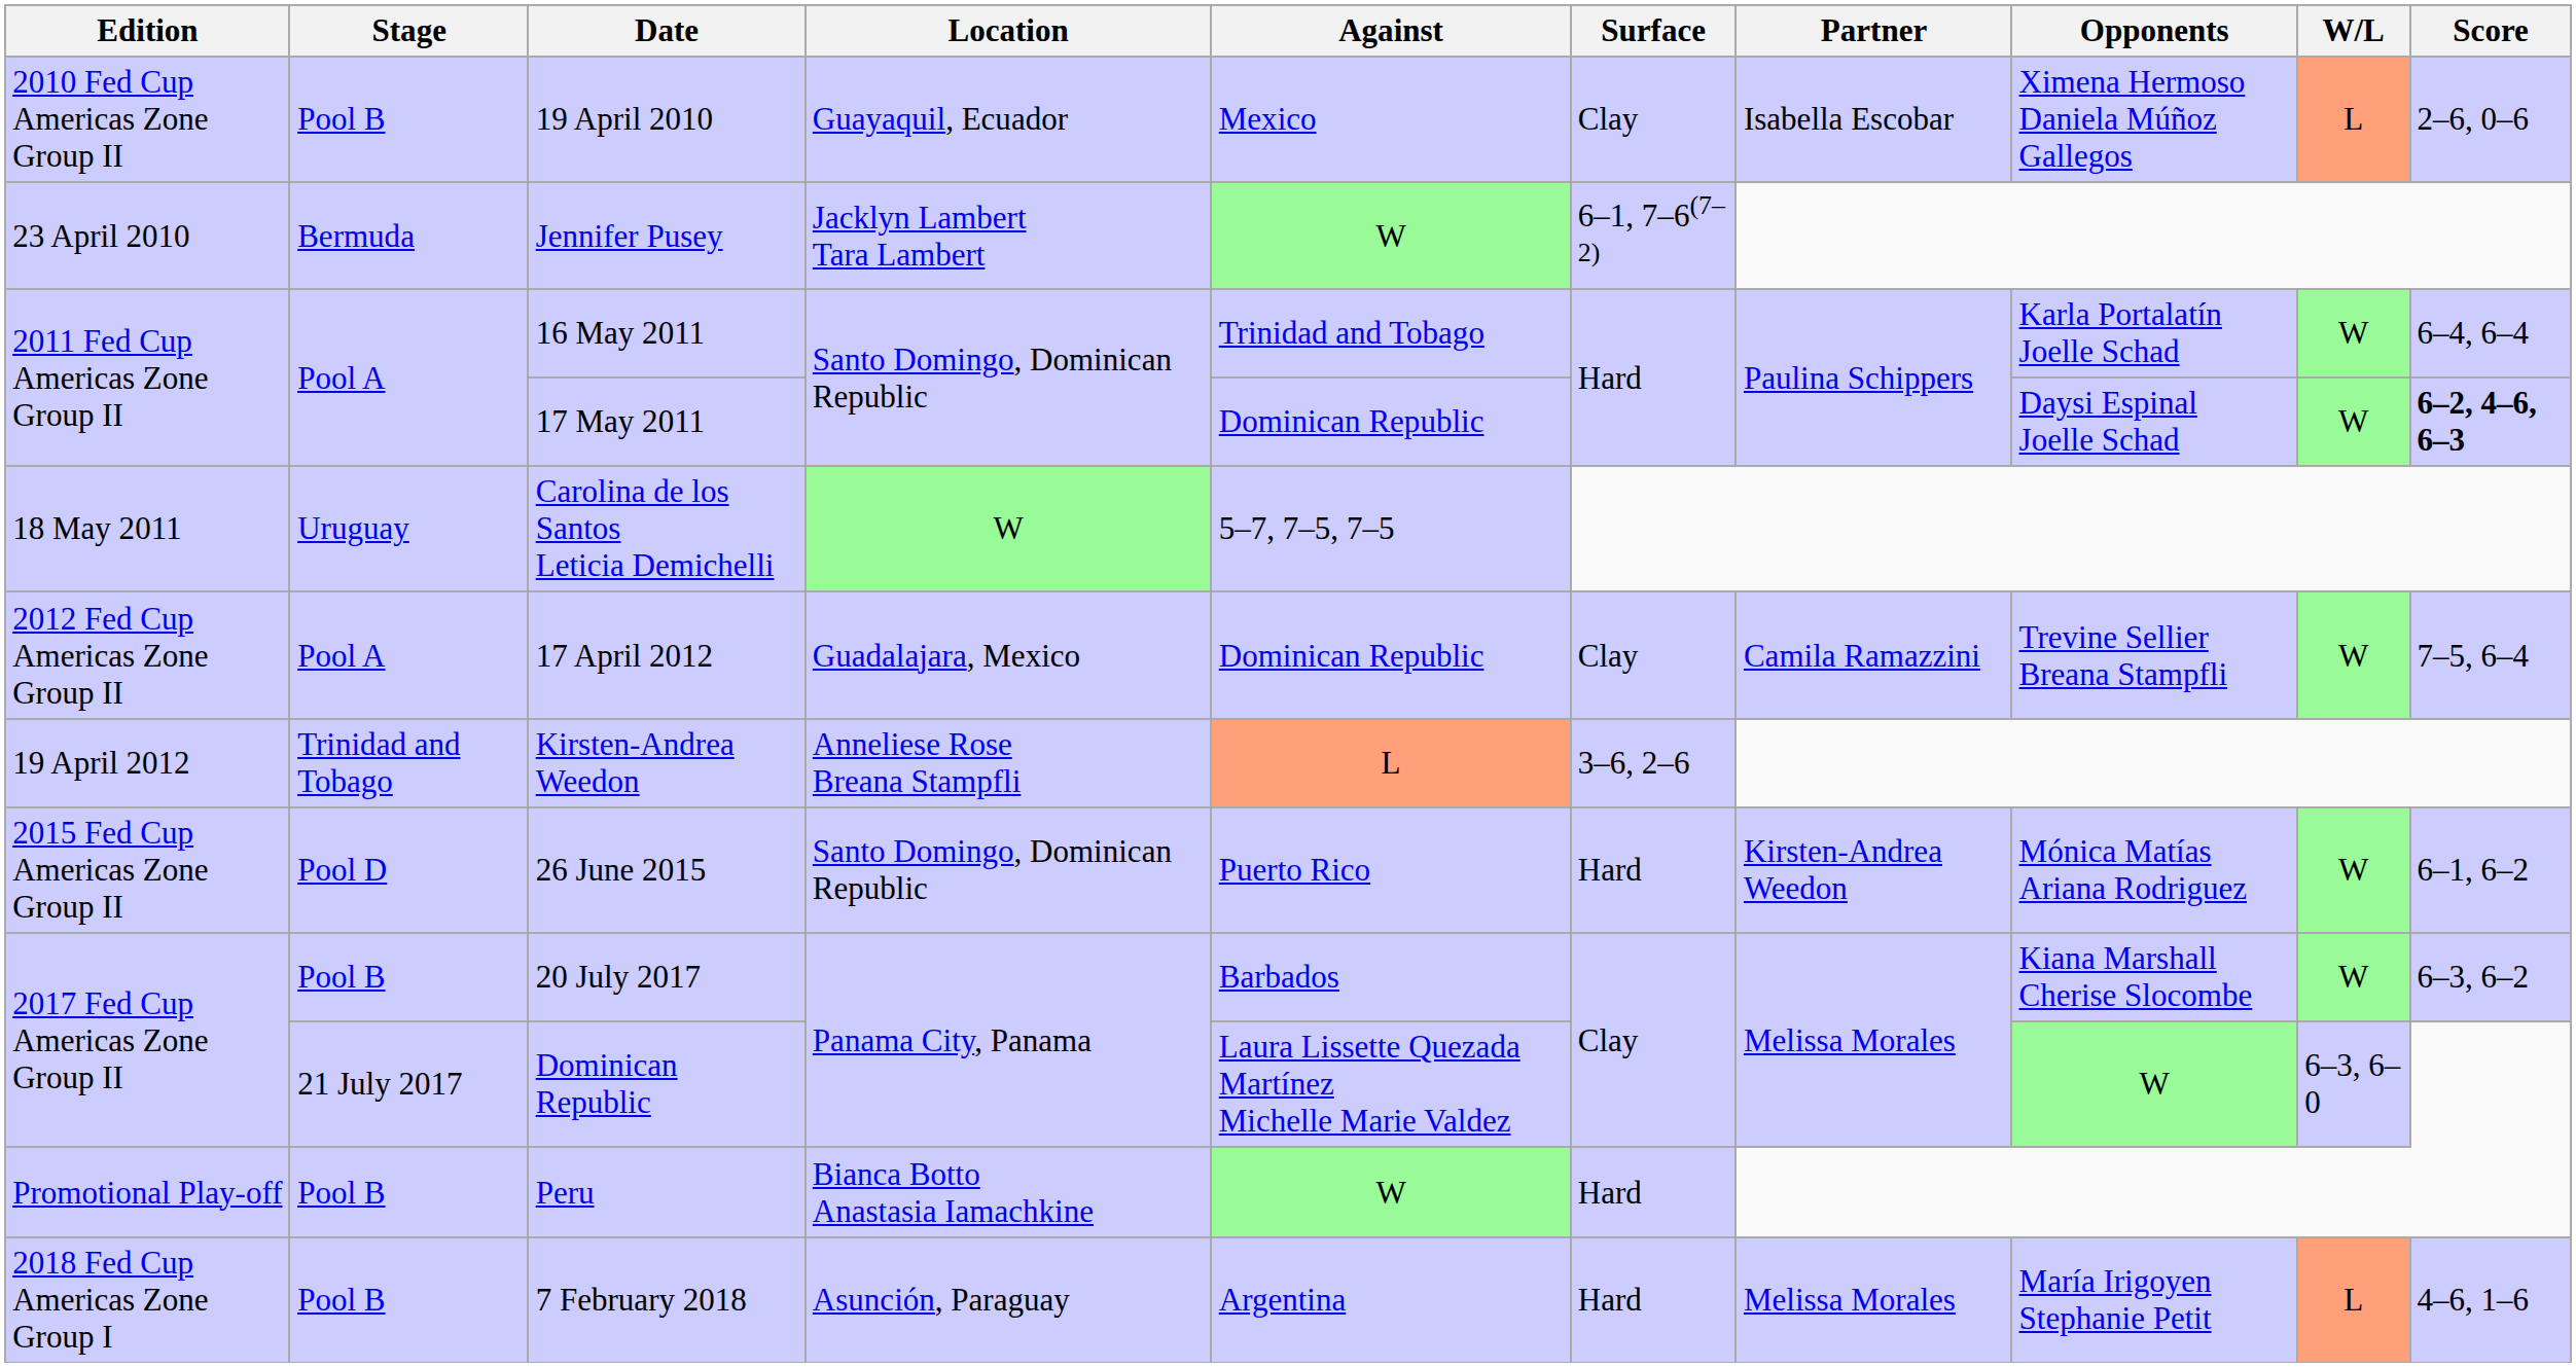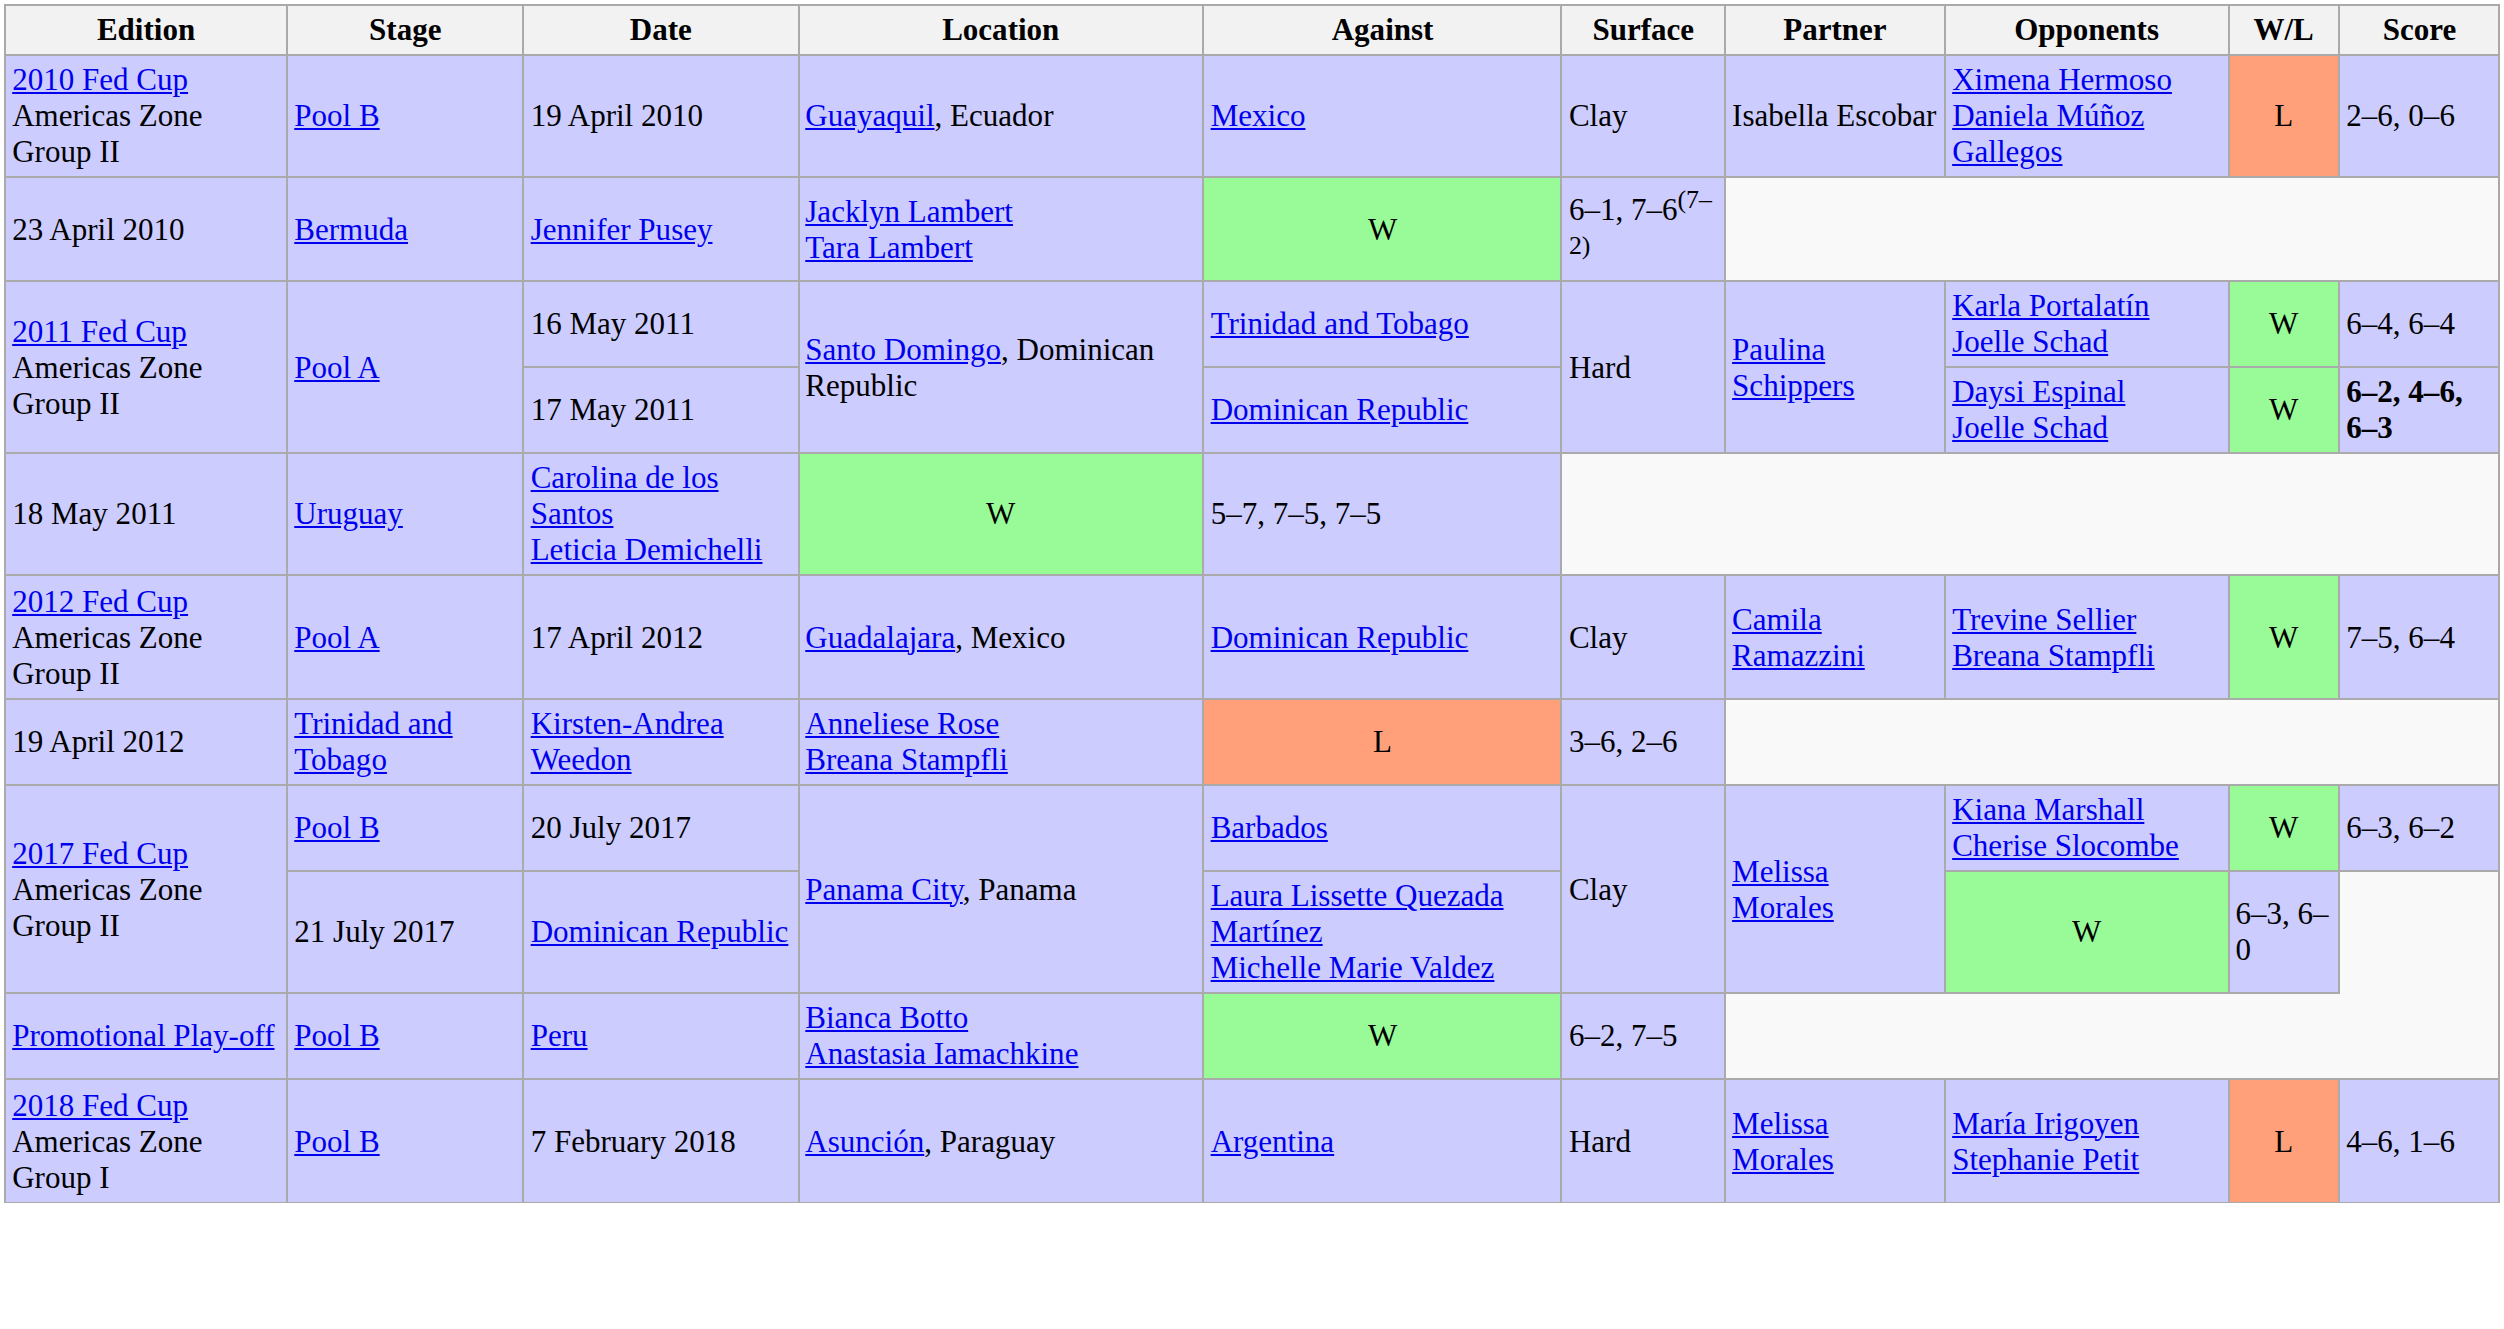 <table class=wikitable style=font-size:97%>
 <tr>
 <th>Edition</th>
 <th>Stage</th>
 <th>Date</th>
 <th>Location</th>
 <th>Against</th>
 <th>Surface</th>
 <th>Partner</th>
 <th>Opponents</th>
 <th>W/L</th>
 <th>Score</th>
 </tr>
 <tr style="background:#CCCCFF;">
 <td rowspan=2><a href='#'>2010 Fed Cup</a> <br> Americas Zone Group II</td>
 <td rowspan=2><a href='#'>Pool B</a></td>
 <td>19 April 2010</td>
 <td rowspan=2><a href='#'>Guayaquil</a>, Ecuador</td>
 <td> <a href='#'>Mexico</a></td>
 <td rowspan=2>Clay</td>
 <td>Isabella Escobar</td>
 <td><a href='#'>Ximena Hermoso</a> <br> <a href='#'>Daniela Múñoz Gallegos</a></td>
 <td style="text-align:center; background:#ffa07a;">L</td>
 <td>2–6, 0–6</td>
 </tr>
 <tr>
 </tr>
 <tr style="background:#CCCCFF;">
 <td>23 April 2010</td>
 <td> <a href='#'>Bermuda</a></td>
 <td><a href='#'>Jennifer Pusey</a></td>
 <td><a href='#'>Jacklyn Lambert</a> <br> <a href='#'>Tara Lambert</a></td>
 <td style="text-align:center; background:#98fb98;">W</td>
 <td>6–1, 7–6<sup>(7–2)</sup></td>
 </tr>
 <tr>
 </tr>
 <tr style="background:#CCCCFF;">
 <td rowspan=3><a href='#'>2011 Fed Cup</a> <br> Americas Zone Group II</td>
 <td rowspan=3><a href='#'>Pool A</a></td>
 <td>16 May 2011</td>
 <td rowspan=3><a href='#'>Santo Domingo</a>, Dominican Republic</td>
 <td> <a href='#'>Trinidad and Tobago</a></td>
 <td rowspan=3>Hard</td>
 <td rowspan=3><a href='#'>Paulina Schippers</a></td>
 <td><a href='#'>Karla Portalatín</a> <br> <a href='#'>Joelle Schad</a></td>
 <td style="text-align:center; background:#98fb98;">W</td>
 <td>6–4, 6–4</td>
 </tr>
 <tr>
 </tr>
 <tr style="background:#CCCCFF;">
 <td>17 May 2011</td>
 <td> <a href='#'>Dominican Republic</a></td>
 <td><a href='#'>Daysi Espinal</a> <br> <a href='#'>Joelle Schad</a></td>
 <td style="text-align:center; background:#98fb98;">W</td>
 <td><strong>6–2, 4–6, 6–3</strong></td>
 </tr>
 <tr>
 </tr>
 <tr style="background:#CCCCFF;">
 <td>18 May 2011</td>
 <td> <a href='#'>Uruguay</a></td>
 <td><a href='#'>Carolina de los Santos</a> <br> <a href='#'>Leticia Demichelli</a></td>
 <td style="text-align:center; background:#98fb98;">W</td>
 <td>5–7, 7–5, 7–5</td>
 </tr>
 <tr>
 </tr>
 <tr style="background:#CCCCFF;">
 <td rowspan=2><a href='#'>2012 Fed Cup</a> <br> Americas Zone Group II</td>
 <td rowspan=2><a href='#'>Pool A</a></td>
 <td>17 April 2012</td>
 <td rowspan=2><a href='#'>Guadalajara</a>, Mexico</td>
 <td> <a href='#'>Dominican Republic</a></td>
 <td rowspan=2>Clay</td>
 <td><a href='#'>Camila Ramazzini</a></td>
 <td><a href='#'>Trevine Sellier</a> <br> <a href='#'>Breana Stampfli</a></td>
 <td style="text-align:center; background:#98fb98;">W</td>
 <td>7–5, 6–4</td>
 </tr>
 <tr>
 </tr>
 <tr style="background:#CCCCFF;">
 <td>19 April 2012</td>
 <td> <a href='#'>Trinidad and Tobago</a></td>
 <td><a href='#'>Kirsten-Andrea Weedon</a></td>
 <td><a href='#'>Anneliese Rose</a> <br> <a href='#'>Breana Stampfli</a></td>
 <td style="text-align:center; background:#ffa07a;">L</td>
 <td>3–6, 2–6</td>
 </tr>
 <tr>
 </tr>
-<tr style="background:#CCCCFF;">
-<td><a href='#'>2015 Fed Cup</a> <br> Americas Zone Group II</td>
-<td><a href='#'>Pool D</a></td>
-<td>26 June 2015</td>
-<td><a href='#'>Santo Domingo</a>, Dominican Republic</td>
-<td> <a href='#'>Puerto Rico</a></td>
-<td>Hard</td>
-<td><a href='#'>Kirsten-Andrea Weedon</a></td>
-<td><a href='#'>Mónica Matías</a> <br> <a href='#'>Ariana Rodriguez</a></td>
-<td style="text-align:center; background:#98fb98;">W</td>
-<td>6–1, 6–2</td>
-</tr>
 <tr>
 </tr>
 <tr style="background:#CCCCFF;">
 <td rowspan=3><a href='#'>2017 Fed Cup</a> <br> Americas Zone Group II</td>
 <td rowspan=2><a href='#'>Pool B</a></td>
 <td>20 July 2017</td>
 <td rowspan=3><a href='#'>Panama City</a>, Panama</td>
 <td> <a href='#'>Barbados</a></td>
 <td rowspan=3>Clay</td>
 <td rowspan=3><a href='#'>Melissa Morales</a></td>
 <td><a href='#'>Kiana Marshall</a> <br> <a href='#'>Cherise Slocombe</a></td>
 <td style="text-align:center; background:#98fb98;">W</td>
 <td>6–3, 6–2</td>
 </tr>
 <tr>
 </tr>
 <tr style="background:#CCCCFF;">
 <td>21 July 2017</td>
 <td> <a href='#'>Dominican Republic</a></td>
 <td><a href='#'>Laura Lissette Quezada Martínez</a> <br> <a href='#'>Michelle Marie Valdez</a></td>
 <td style="text-align:center; background:#98fb98;">W</td>
 <td>6–3, 6–0</td>
 </tr>
 <tr>
 </tr>
 <tr style="background:#CCCCFF;">
 <td><a href='#'>Promotional Play-off</a></td>
 <td><a href='#'>Pool B</a></td>
 <td> <a href='#'>Peru</a></td>
 <td><a href='#'>Bianca Botto</a> <br> <a href='#'>Anastasia Iamachkine</a></td>
 <td style="text-align:center; background:#98fb98;">W</td>
-<td>Hard</td>
+<td>6–2, 7–5</td>
 </tr>
 <tr>
 </tr>
 <tr style="background:#CCCCFF;">
 <td><a href='#'>2018 Fed Cup</a> <br> Americas Zone Group I</td>
 <td><a href='#'>Pool B</a></td>
 <td>7 February 2018</td>
 <td><a href='#'>Asunción</a>, Paraguay</td>
 <td> <a href='#'>Argentina</a></td>
 <td>Hard</td>
 <td><a href='#'>Melissa Morales</a></td>
 <td><a href='#'>María Irigoyen</a> <br> <a href='#'>Stephanie Petit</a></td>
 <td style="text-align:center; background:#ffa07a;">L</td>
 <td>4–6, 1–6</td>
 </tr>
 </table>
